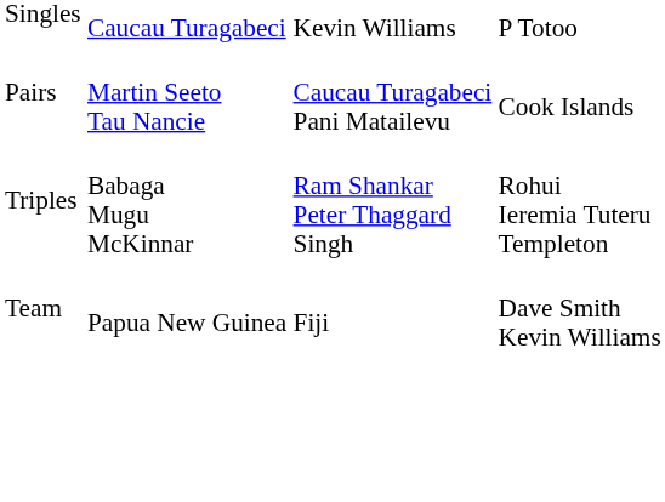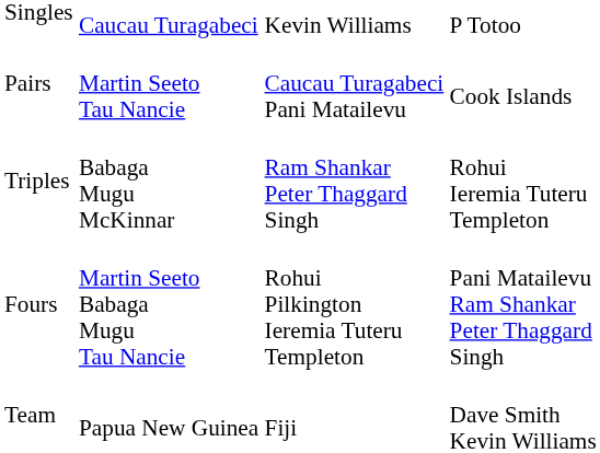 <table>
 <tr>
 <td>Singles</td>
 <td><br><a href='#'>Caucau Turagabeci</a></td>
 <td><br>Kevin Williams</td>
 <td><br>P Totoo</td>
 </tr>
 <tr>
 <td>Pairs</td>
 <td><br><a href='#'>Martin Seeto</a><br><a href='#'>Tau Nancie</a></td>
 <td><br><a href='#'>Caucau Turagabeci</a><br>Pani Matailevu</td>
 <td><br>Cook Islands</td>
 </tr>
 <tr>
 <td>Triples</td>
 <td><br>Babaga<br>Mugu<br>McKinnar</td>
 <td><br><a href='#'>Ram Shankar</a><br><a href='#'>Peter Thaggard</a><br>Singh</td>
 <td><br>Rohui<br>Ieremia Tuteru<br>Templeton</td>
 </tr>
 <tr>
+<td>Fours</td>
+<td><br><a href='#'>Martin Seeto</a><br>Babaga<br>Mugu<br><a href='#'>Tau Nancie</a></td>
+<td><br>Rohui<br>Pilkington<br>Ieremia Tuteru<br>Templeton</td>
+<td><br>Pani Matailevu<br><a href='#'>Ram Shankar</a><br><a href='#'>Peter Thaggard</a><br>Singh</td>
+</tr>
+<tr>
 <td>Team</td>
 <td><br>Papua New Guinea</td>
 <td><br>Fiji</td>
 <td><br>Dave Smith<br>Kevin Williams</td>
 </tr>
 </table>
